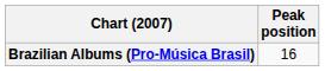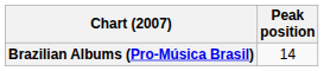 <table class="wikitable plainrowheaders">
 <tr>
 <th scope="col">Chart (2007)</th>
 <th scope="col">Peak<br> position</th>
 </tr>
 <tr>
 <th scope="row">Brazilian Albums (<a href='#'>Pro-Música Brasil</a>)</th>
-<td align="center">16</td>
+<td align="center">14</td>
 </tr>
 </table>
